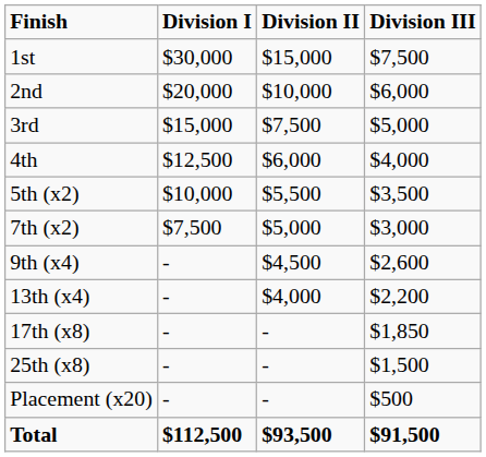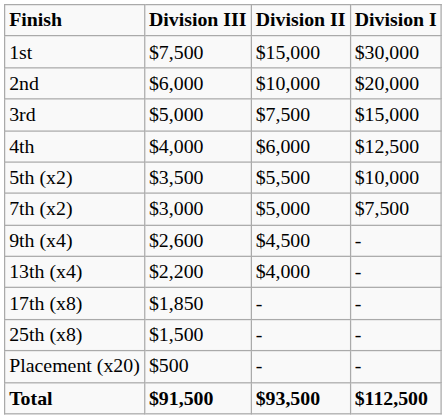 <table class="wikitable">
 <tr>
 <td><strong>Finish</strong></td>
+<td><strong>Division III</strong></td>
+<td><strong>Division II</strong></td>
 <td><strong>Division I</strong></td>
-<td><strong>Division II</strong></td>
-<td><strong>Division III</strong></td>
 </tr>
 <tr>
 <td>1st</td>
+<td>$7,500</td>
+<td>$15,000</td>
 <td>$30,000</td>
+</tr>
+<tr>
+<td>2nd</td>
+<td>$6,000</td>
+<td>$10,000</td>
+<td>$20,000</td>
+</tr>
+<tr>
+<td>3rd</td>
+<td>$5,000</td>
+<td>$7,500</td>
 <td>$15,000</td>
+</tr>
+<tr>
+<td>4th</td>
+<td>$4,000</td>
+<td>$6,000</td>
+<td>$12,500</td>
+</tr>
+<tr>
+<td>5th (x2)</td>
+<td>$3,500</td>
+<td>$5,500</td>
+<td>$10,000</td>
+</tr>
+<tr>
+<td>7th (x2)</td>
+<td>$3,000</td>
+<td>$5,000</td>
 <td>$7,500</td>
 </tr>
 <tr>
-<td>2nd</td>
-<td>$20,000</td>
-<td>$10,000</td>
-<td>$6,000</td>
-</tr>
-<tr>
-<td>3rd</td>
-<td>$15,000</td>
-<td>$7,500</td>
-<td>$5,000</td>
-</tr>
-<tr>
-<td>4th</td>
-<td>$12,500</td>
-<td>$6,000</td>
-<td>$4,000</td>
-</tr>
-<tr>
-<td>5th (x2)</td>
-<td>$10,000</td>
-<td>$5,500</td>
-<td>$3,500</td>
-</tr>
-<tr>
-<td>7th (x2)</td>
-<td>$7,500</td>
-<td>$5,000</td>
-<td>$3,000</td>
-</tr>
-<tr>
 <td>9th (x4)</td>
+<td>$2,600</td>
+<td>$4,500</td>
 <td>-</td>
-<td>$4,500</td>
-<td>$2,600</td>
 </tr>
 <tr>
 <td>13th (x4)</td>
+<td>$2,200</td>
+<td>$4,000</td>
 <td>-</td>
-<td>$4,000</td>
-<td>$2,200</td>
 </tr>
 <tr>
 <td>17th (x8)</td>
+<td>$1,850</td>
 <td>-</td>
 <td>-</td>
-<td>$1,850</td>
 </tr>
 <tr>
 <td>25th (x8)</td>
+<td>$1,500</td>
 <td>-</td>
 <td>-</td>
-<td>$1,500</td>
 </tr>
 <tr>
 <td>Placement (x20)</td>
+<td>$500</td>
 <td>-</td>
 <td>-</td>
-<td>$500</td>
 </tr>
 <tr>
 <td><strong>Total</strong></td>
+<td><strong>$91,500</strong></td>
+<td><strong>$93,500</strong></td>
 <td><strong>$112,500</strong></td>
-<td><strong>$93,500</strong></td>
-<td><strong>$91,500</strong></td>
 </tr>
 </table>
